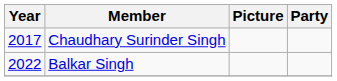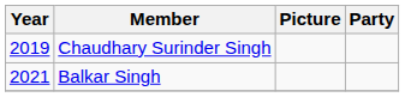 <table class="wikitable sortable">
 <tr>
 <th>Year</th>
 <th>Member</th>
 <th>Picture</th>
 <th colspan="2">Party</th>
 </tr>
 <tr>
-<td><a href='#'>2017</a></td>
+<td><a href='#'>2019</a></td>
 <td><a href='#'>Chaudhary Surinder Singh</a></td>
 <td></td>
 <td></td>
 </tr>
 <tr>
-<td><a href='#'>2022</a></td>
+<td><a href='#'>2021</a></td>
 <td><a href='#'>Balkar Singh</a></td>
 <td></td>
 <td></td>
 </tr>
 <tr>
 </tr>
 </table>
